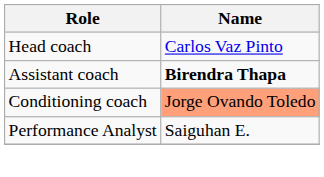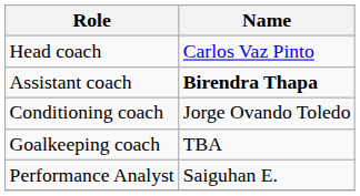 <table class="wikitable">
 <tr>
 <th scope="col">Role</th>
 <th scope="col">Name</th>
 </tr>
 <tr>
 <td>Head coach</td>
 <td> <a href='#'>Carlos Vaz Pinto</a></td>
 </tr>
 <tr>
 <td>Assistant coach</td>
 <td><strong> Birendra Thapa</strong></td>
 </tr>
 <tr>
 <td>Conditioning coach</td>
-<td style="background: lightsalmon;"> Jorge Ovando Toledo</td>
+<td> Jorge Ovando Toledo</td>
+</tr>
+<tr>
+<td>Goalkeeping coach</td>
+<td>TBA</td>
 </tr>
 <tr>
 <td>Performance Analyst</td>
 <td> Saiguhan E.</td>
 </tr>
 <tr>
 </tr>
 </table>
